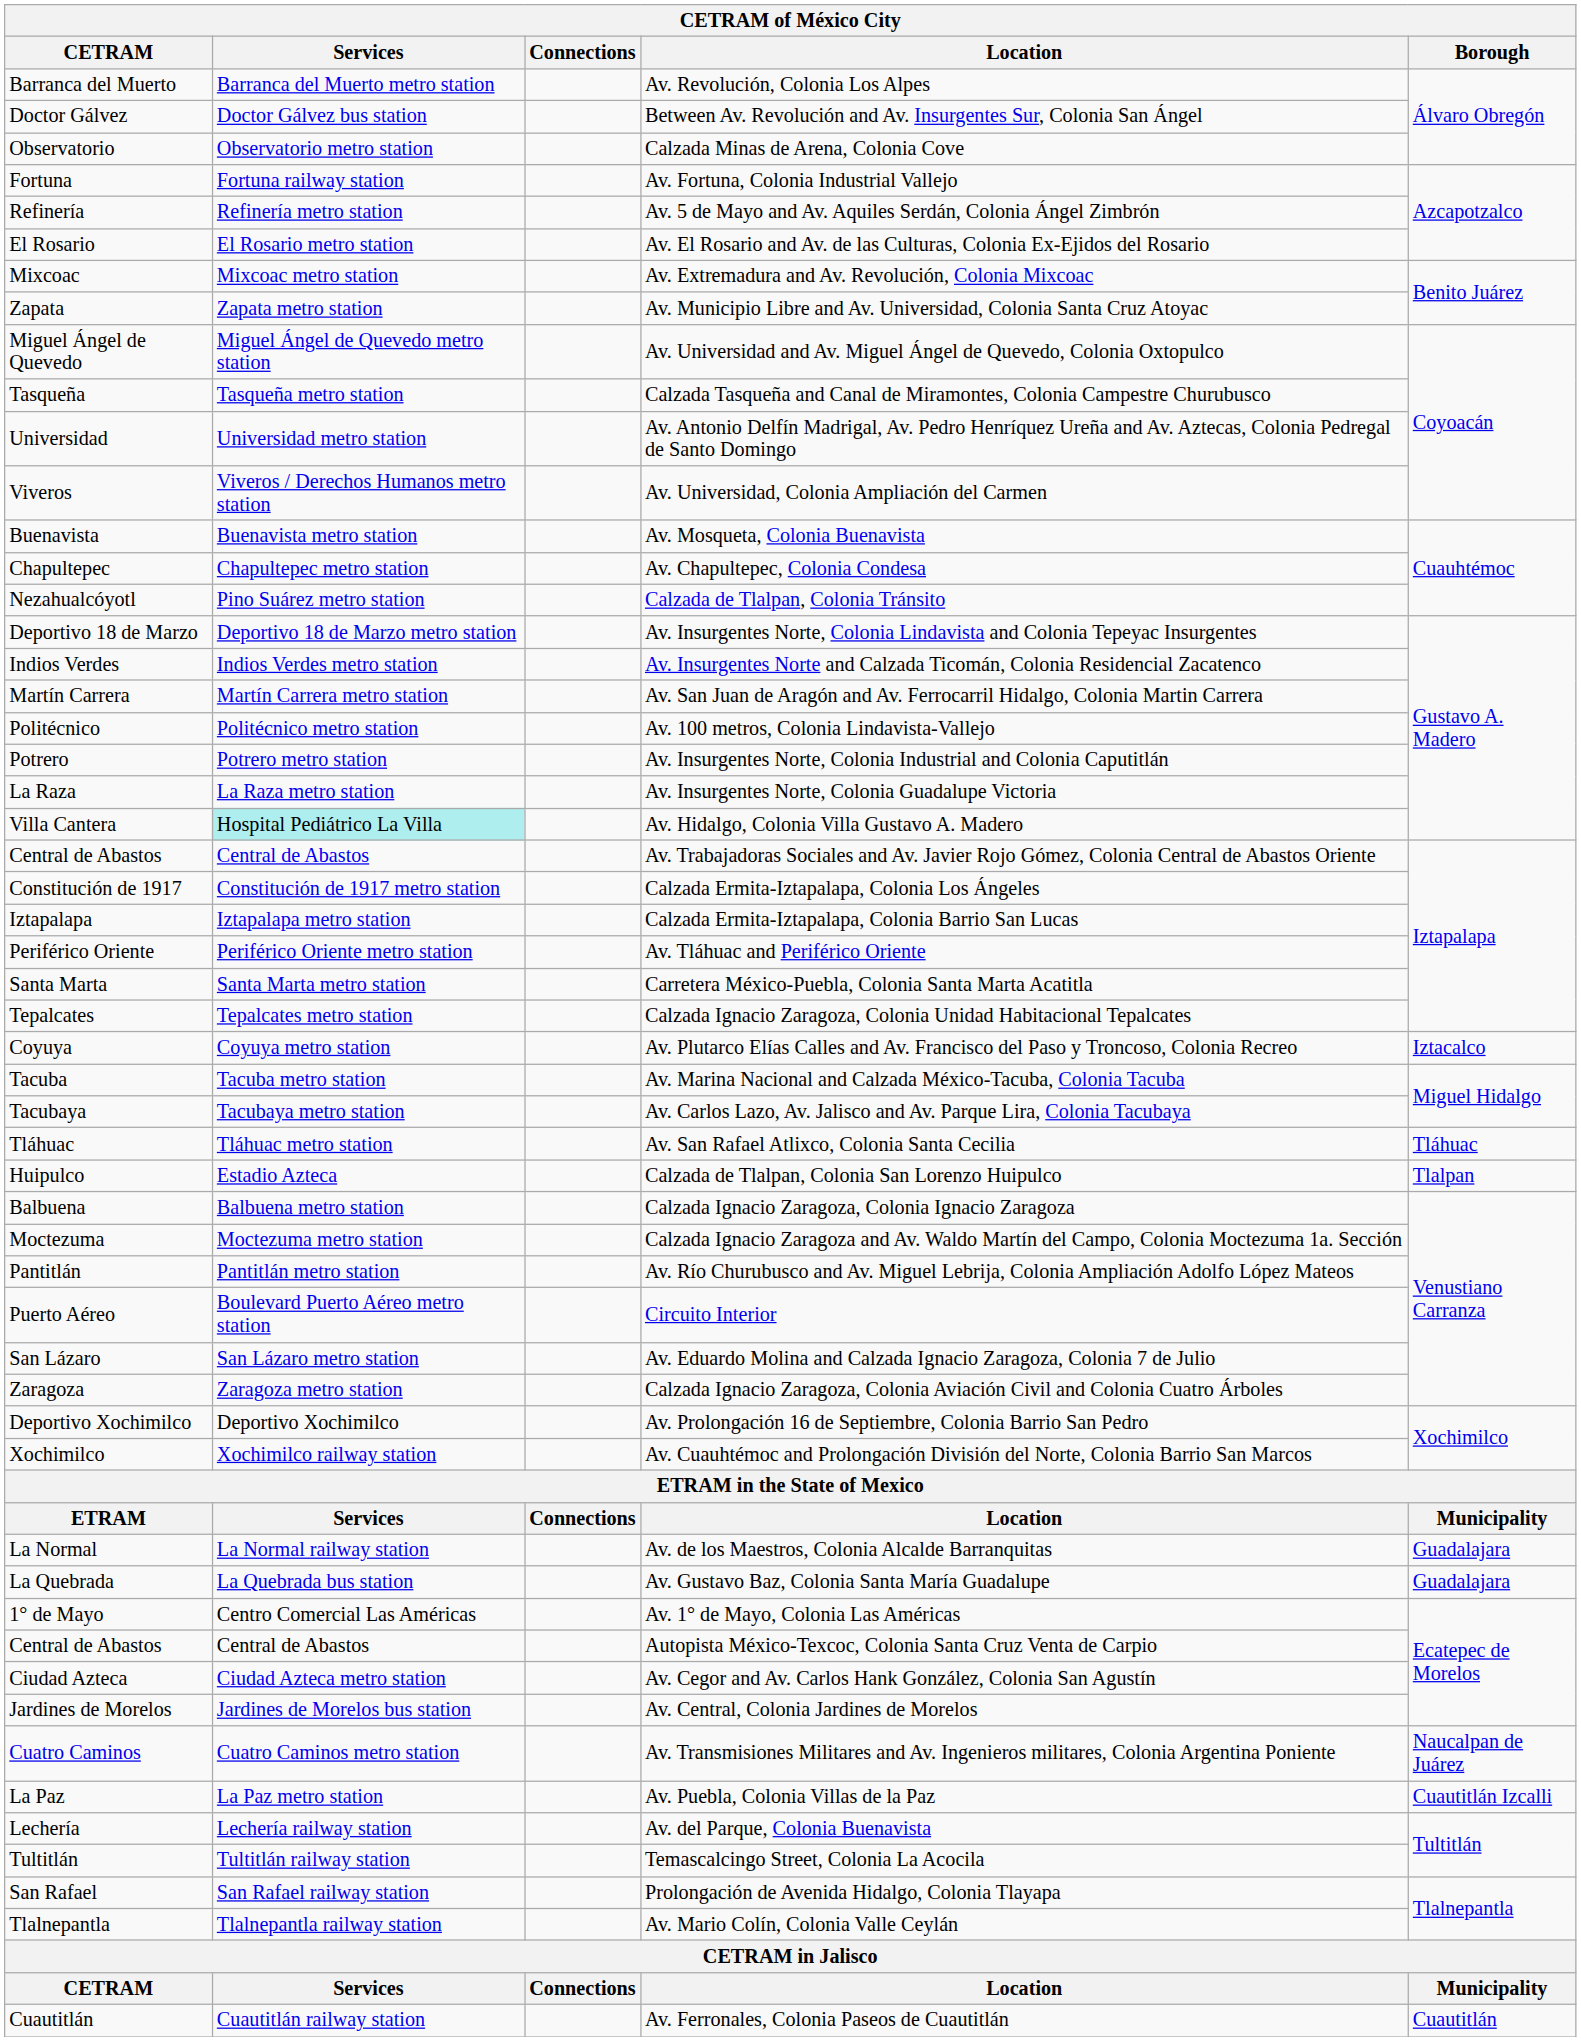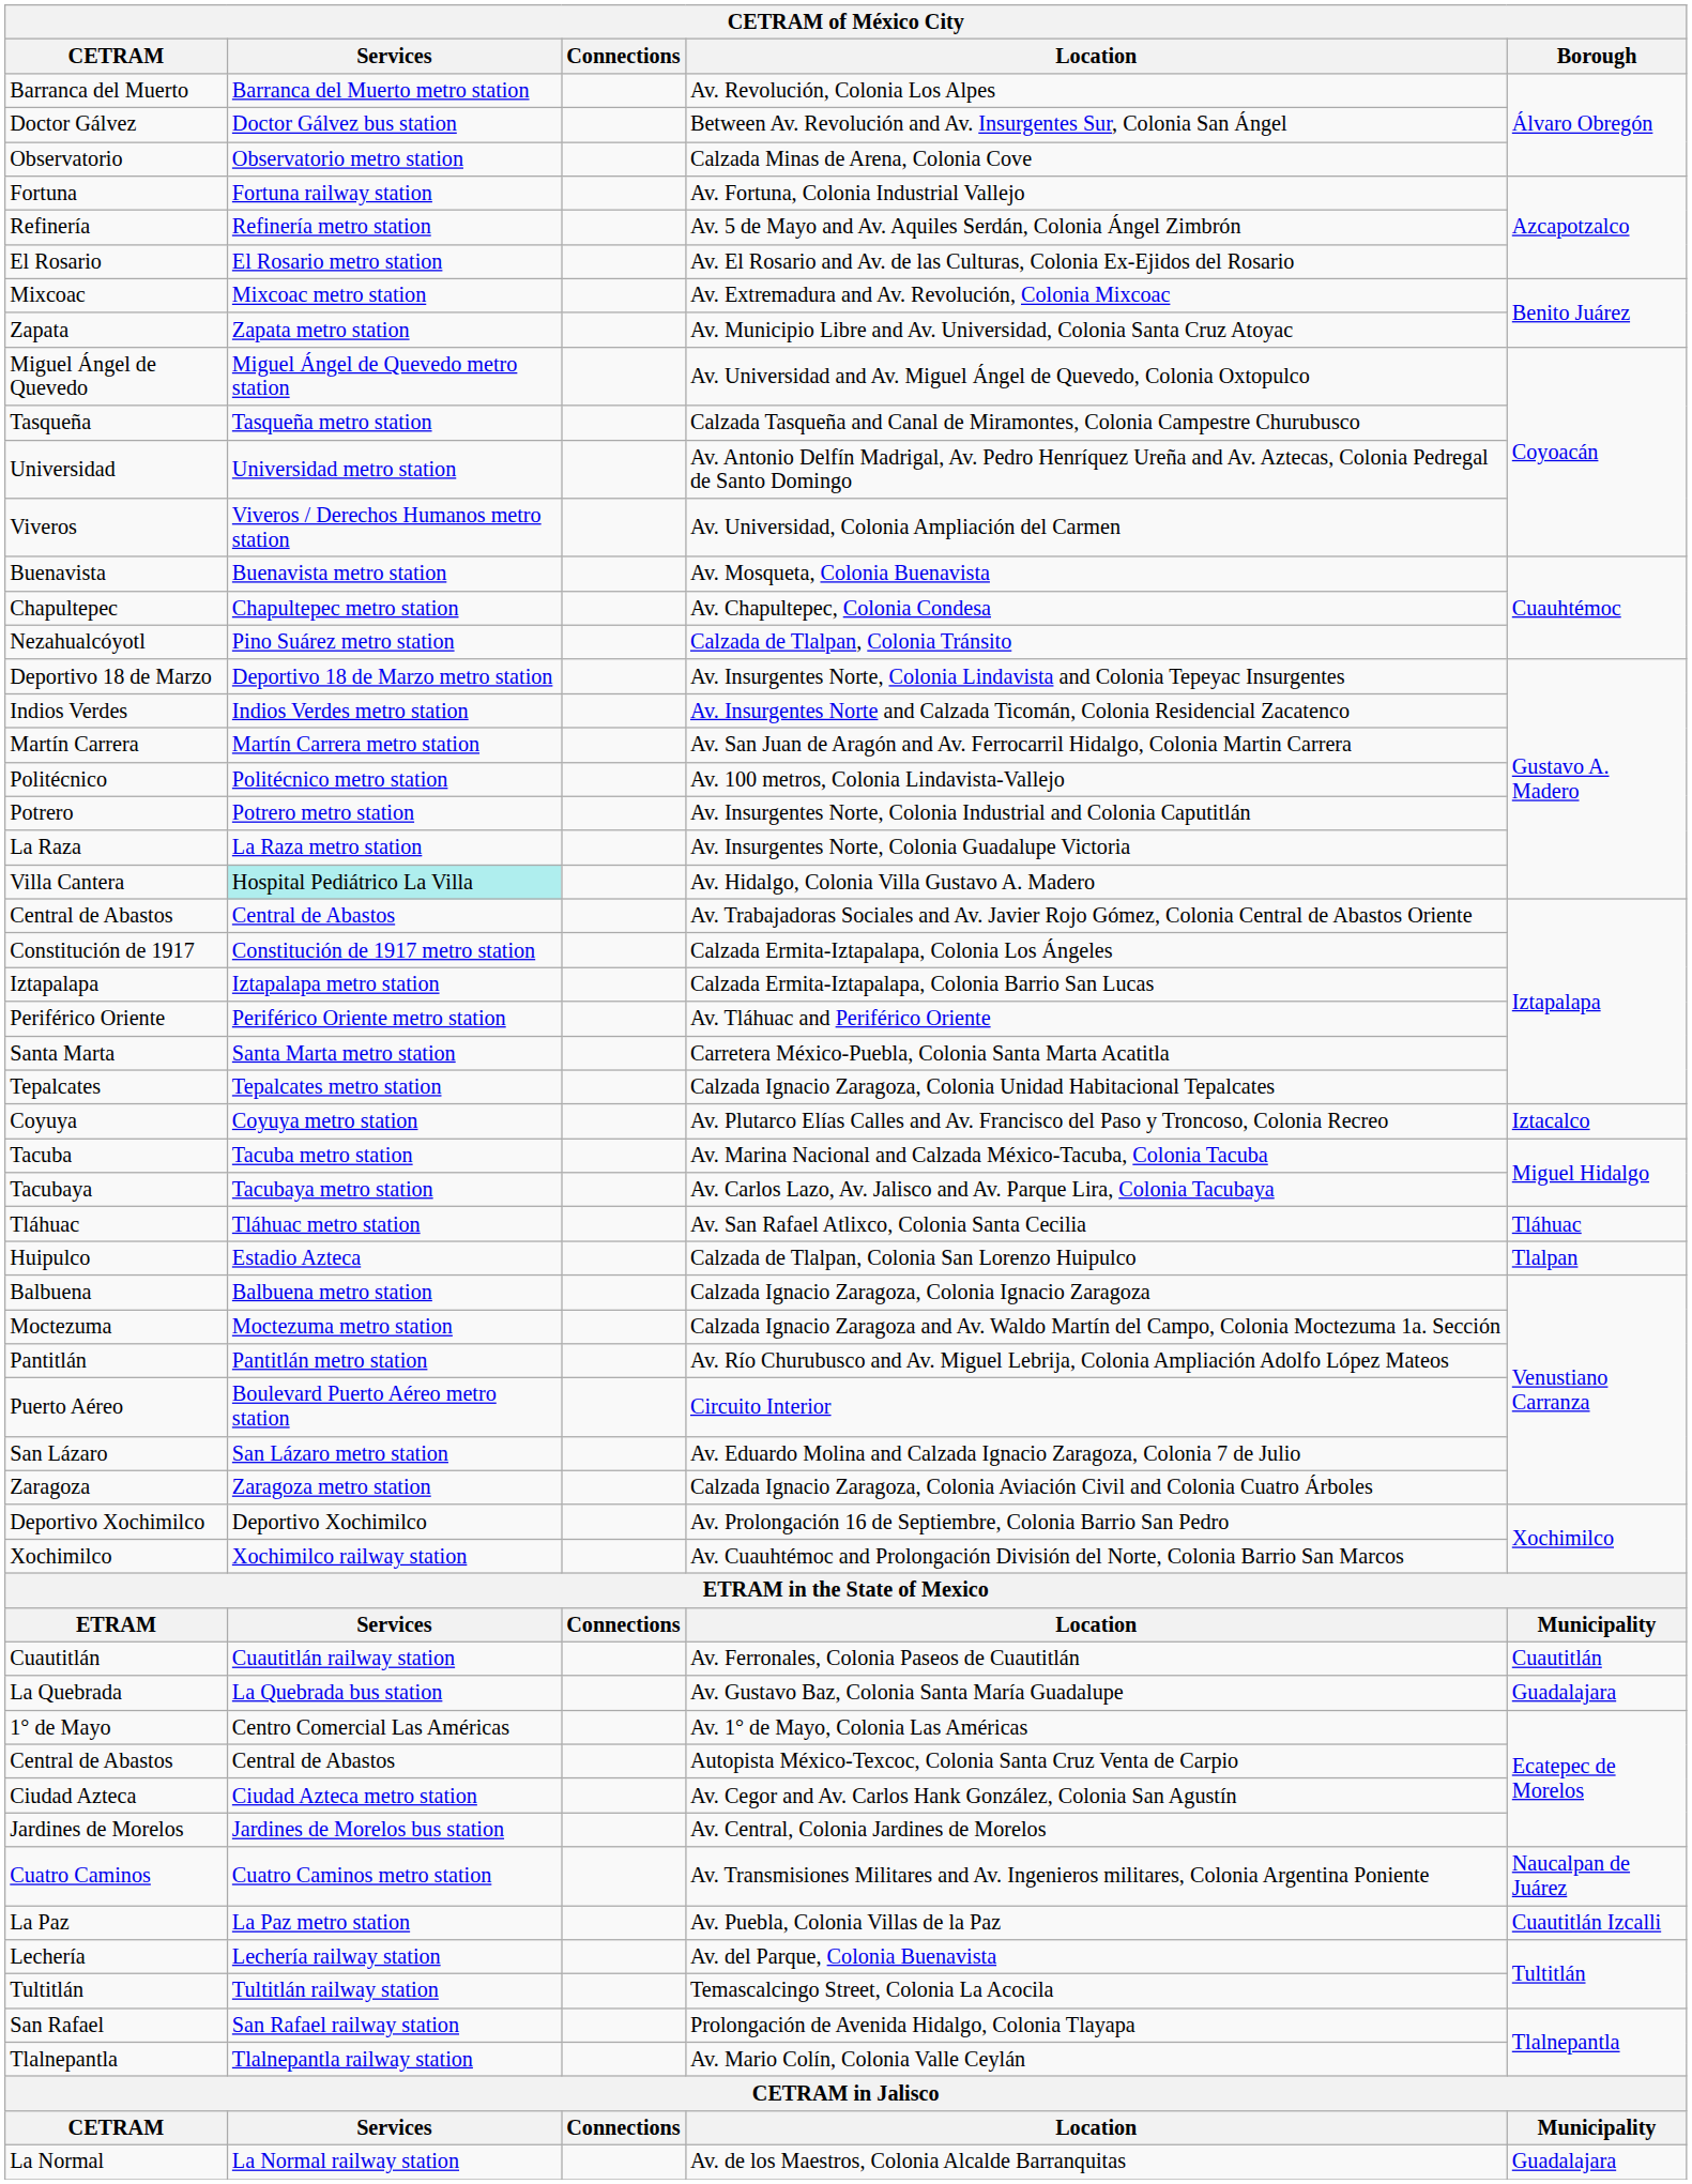 <table class="wikitable">
 <tr>
 <th ! colspan="5">CETRAM of México City</th>
 </tr>
 <tr>
 <th>CETRAM</th>
 <th>Services</th>
 <th>Connections</th>
 <th>Location</th>
 <th>Borough</th>
 </tr>
 <tr>
 <td> Barranca del Muerto</td>
 <td><a href='#'>Barranca del Muerto metro station</a></td>
 <td>  </td>
 <td>Av. Revolución, Colonia Los Alpes</td>
 <td rowspan="3"><a href='#'>Álvaro Obregón</a></td>
 </tr>
 <tr>
 <td> Doctor Gálvez</td>
 <td><a href='#'>Doctor Gálvez bus station</a></td>
 <td></td>
 <td>Between Av. Revolución and Av. <a href='#'>Insurgentes Sur</a>, Colonia San Ángel</td>
 </tr>
 <tr>
 <td> Observatorio</td>
 <td><a href='#'>Observatorio metro station</a></td>
 <td>   </td>
 <td>Calzada Minas de Arena, Colonia Cove</td>
 </tr>
 <tr>
 <td> Fortuna</td>
 <td><a href='#'>Fortuna railway station</a></td>
 <td> </td>
 <td>Av. Fortuna, Colonia Industrial Vallejo</td>
 <td rowspan="3"><a href='#'>Azcapotzalco</a></td>
 </tr>
 <tr>
 <td> Refinería</td>
 <td><a href='#'>Refinería metro station</a></td>
 <td>   </td>
 <td>Av. 5 de Mayo and Av. Aquiles Serdán, Colonia Ángel Zimbrón</td>
 </tr>
 <tr>
 <td> El Rosario</td>
 <td><a href='#'>El Rosario metro station</a></td>
 <td>    </td>
 <td>Av. El Rosario and Av. de las Culturas, Colonia Ex-Ejidos del Rosario</td>
 </tr>
 <tr>
 <td> Mixcoac</td>
 <td><a href='#'>Mixcoac metro station</a></td>
 <td>   </td>
 <td>Av. Extremadura and Av. Revolución, <a href='#'>Colonia Mixcoac</a></td>
 <td rowspan="2"><a href='#'>Benito Juárez</a></td>
 </tr>
 <tr>
 <td> Zapata</td>
 <td><a href='#'>Zapata metro station</a></td>
 <td>     </td>
 <td>Av. Municipio Libre and Av. Universidad, Colonia Santa Cruz Atoyac</td>
 </tr>
 <tr>
 <td> Miguel Ángel de Quevedo</td>
 <td><a href='#'>Miguel Ángel de Quevedo metro station</a></td>
 <td>  </td>
 <td>Av. Universidad and Av. Miguel Ángel de Quevedo, Colonia Oxtopulco</td>
 <td rowspan="4"><a href='#'>Coyoacán</a></td>
 </tr>
 <tr>
 <td> Tasqueña</td>
 <td><a href='#'>Tasqueña metro station</a></td>
 <td>     </td>
 <td>Calzada Tasqueña and Canal de Miramontes, Colonia Campestre Churubusco</td>
 </tr>
 <tr>
 <td> Universidad</td>
 <td><a href='#'>Universidad metro station</a></td>
 <td>   </td>
 <td>Av. Antonio Delfín Madrigal, Av. Pedro Henríquez Ureña and Av. Aztecas, Colonia Pedregal de Santo Domingo</td>
 </tr>
 <tr>
 <td> Viveros</td>
 <td><a href='#'>Viveros / Derechos Humanos metro station</a></td>
 <td> </td>
 <td>Av. Universidad, Colonia Ampliación del Carmen</td>
 </tr>
 <tr>
 <td> Buenavista</td>
 <td><a href='#'>Buenavista metro station</a></td>
 <td>    </td>
 <td>Av. Mosqueta, <a href='#'>Colonia Buenavista</a></td>
 <td rowspan="3"><a href='#'>Cuauhtémoc</a></td>
 </tr>
 <tr>
 <td> Chapultepec</td>
 <td><a href='#'>Chapultepec metro station</a></td>
 <td>      </td>
 <td>Av. Chapultepec, <a href='#'>Colonia Condesa</a></td>
 </tr>
 <tr>
 <td> Nezahualcóyotl</td>
 <td><a href='#'>Pino Suárez metro station</a></td>
 <td>    </td>
 <td><a href='#'>Calzada de Tlalpan</a>, <a href='#'>Colonia Tránsito</a></td>
 </tr>
 <tr>
 <td> Deportivo 18 de Marzo</td>
 <td><a href='#'>Deportivo 18 de Marzo metro station</a></td>
 <td>   </td>
 <td>Av. Insurgentes Norte, <a href='#'>Colonia Lindavista</a> and Colonia Tepeyac Insurgentes</td>
 <td rowspan="7"><a href='#'>Gustavo A. Madero</a></td>
 </tr>
 <tr>
 <td> Indios Verdes</td>
 <td><a href='#'>Indios Verdes metro station</a></td>
 <td>        </td>
 <td><a href='#'>Av. Insurgentes Norte</a> and Calzada Ticomán, Colonia Residencial Zacatenco</td>
 </tr>
 <tr>
 <td> Martín Carrera</td>
 <td><a href='#'>Martín Carrera metro station</a></td>
 <td>     </td>
 <td>Av. San Juan de Aragón and Av. Ferrocarril Hidalgo, Colonia Martin Carrera</td>
 </tr>
 <tr>
 <td> Politécnico</td>
 <td><a href='#'>Politécnico metro station</a></td>
 <td>  </td>
 <td>Av. 100 metros, Colonia Lindavista-Vallejo</td>
 </tr>
 <tr>
 <td> Potrero</td>
 <td><a href='#'>Potrero metro station</a></td>
 <td>    </td>
 <td>Av. Insurgentes Norte, Colonia Industrial and Colonia Caputitlán</td>
 </tr>
 <tr>
 <td> La Raza</td>
 <td><a href='#'>La Raza metro station</a></td>
 <td>     </td>
 <td>Av. Insurgentes Norte, Colonia Guadalupe Victoria</td>
 </tr>
 <tr>
 <td> Villa Cantera</td>
 <td style="background: paleturquoise;">Hospital Pediátrico La Villa</td>
 <td>  </td>
 <td>Av. Hidalgo, Colonia Villa Gustavo A. Madero</td>
 </tr>
 <tr>
 <td> Central de Abastos</td>
 <td><a href='#'>Central de Abastos</a></td>
 <td> </td>
 <td>Av. Trabajadoras Sociales and Av. Javier Rojo Gómez, Colonia Central de Abastos Oriente</td>
 <td rowspan="6"><a href='#'>Iztapalapa</a></td>
 </tr>
 <tr>
 <td> Constitución de 1917</td>
 <td><a href='#'>Constitución de 1917 metro station</a></td>
 <td>    </td>
 <td>Calzada Ermita-Iztapalapa, Colonia Los Ángeles</td>
 </tr>
 <tr>
 <td> Iztapalapa</td>
 <td><a href='#'>Iztapalapa metro station</a></td>
 <td>   </td>
 <td>Calzada Ermita-Iztapalapa, Colonia Barrio San Lucas</td>
 </tr>
 <tr>
 <td> Periférico Oriente</td>
 <td><a href='#'>Periférico Oriente metro station</a></td>
 <td>  </td>
 <td>Av. Tláhuac and <a href='#'>Periférico Oriente</a></td>
 </tr>
 <tr>
 <td> Santa Marta</td>
 <td><a href='#'>Santa Marta metro station</a></td>
 <td>   </td>
 <td>Carretera México-Puebla, Colonia Santa Marta Acatitla</td>
 </tr>
 <tr>
 <td> Tepalcates</td>
 <td><a href='#'>Tepalcates metro station</a></td>
 <td>   </td>
 <td>Calzada Ignacio Zaragoza, Colonia Unidad Habitacional Tepalcates</td>
 </tr>
 <tr>
 <td> Coyuya</td>
 <td><a href='#'>Coyuya metro station</a></td>
 <td>  </td>
 <td>Av. Plutarco Elías Calles and Av. Francisco del Paso y Troncoso, Colonia Recreo</td>
 <td><a href='#'>Iztacalco</a></td>
 </tr>
 <tr>
 <td> Tacuba</td>
 <td><a href='#'>Tacuba metro station</a></td>
 <td>  </td>
 <td>Av. Marina Nacional and Calzada México-Tacuba, <a href='#'>Colonia Tacuba</a></td>
 <td rowspan="2"><a href='#'>Miguel Hidalgo</a></td>
 </tr>
 <tr>
 <td> Tacubaya</td>
 <td><a href='#'>Tacubaya metro station</a></td>
 <td>     </td>
 <td>Av. Carlos Lazo, Av. Jalisco and Av. Parque Lira, <a href='#'>Colonia Tacubaya</a></td>
 </tr>
 <tr>
 <td> Tláhuac</td>
 <td><a href='#'>Tláhuac metro station</a></td>
 <td>  </td>
 <td>Av. San Rafael Atlixco, Colonia Santa Cecilia</td>
 <td><a href='#'>Tláhuac</a></td>
 </tr>
 <tr>
 <td> Huipulco</td>
 <td><a href='#'>Estadio Azteca</a></td>
 <td>  </td>
 <td>Calzada de Tlalpan, Colonia San Lorenzo Huipulco</td>
 <td><a href='#'>Tlalpan</a></td>
 </tr>
 <tr>
 <td> Balbuena</td>
 <td><a href='#'>Balbuena metro station</a></td>
 <td> </td>
 <td>Calzada Ignacio Zaragoza, Colonia Ignacio Zaragoza</td>
 <td rowspan="6"><a href='#'>Venustiano Carranza</a></td>
 </tr>
 <tr>
 <td> Moctezuma</td>
 <td><a href='#'>Moctezuma metro station</a></td>
 <td>   </td>
 <td>Calzada Ignacio Zaragoza and Av. Waldo Martín del Campo, Colonia Moctezuma 1a. Sección</td>
 </tr>
 <tr>
 <td> Pantitlán</td>
 <td><a href='#'>Pantitlán metro station</a></td>
 <td>     </td>
 <td>Av. Río Churubusco and Av. Miguel Lebrija, Colonia Ampliación Adolfo López Mateos</td>
 </tr>
 <tr>
 <td> Puerto Aéreo</td>
 <td><a href='#'>Boulevard Puerto Aéreo metro station</a></td>
 <td>   </td>
 <td><a href='#'>Circuito Interior</a></td>
 </tr>
 <tr>
 <td> San Lázaro</td>
 <td><a href='#'>San Lázaro metro station</a></td>
 <td> </td>
 <td>Av. Eduardo Molina and Calzada Ignacio Zaragoza, Colonia 7 de Julio</td>
 </tr>
 <tr>
 <td> Zaragoza</td>
 <td><a href='#'>Zaragoza metro station</a></td>
 <td> </td>
 <td>Calzada Ignacio Zaragoza, Colonia Aviación Civil and Colonia Cuatro Árboles</td>
 </tr>
 <tr>
 <td> Deportivo Xochimilco</td>
 <td>Deportivo Xochimilco</td>
 <td></td>
 <td>Av. Prolongación 16 de Septiembre, Colonia Barrio San Pedro</td>
 <td rowspan="2"><a href='#'>Xochimilco</a></td>
 </tr>
 <tr>
 <td> Xochimilco</td>
 <td><a href='#'>Xochimilco railway station</a></td>
 <td> </td>
 <td>Av. Cuauhtémoc and Prolongación División del Norte, Colonia Barrio San Marcos</td>
 </tr>
 <tr>
 <th ! colspan="5">ETRAM in the State of Mexico</th>
 </tr>
 <tr>
 <th>ETRAM</th>
 <th>Services</th>
 <th>Connections</th>
 <th>Location</th>
 <th>Municipality</th>
 </tr>
 <tr>
-<td> La Normal</td>
-<td><a href='#'>La Normal railway station</a></td>
-<td></td>
-<td>Av. de los Maestros, Colonia Alcalde Barranquitas</td>
-<td><a href='#'>Guadalajara</a></td>
+<td> Cuautitlán</td>
+<td><a href='#'>Cuautitlán railway station</a></td>
+<td> </td>
+<td>Av. Ferronales, Colonia Paseos de Cuautitlán</td>
+<td><a href='#'>Cuautitlán</a></td>
 </tr>
 <tr>
 <td> La Quebrada</td>
 <td><a href='#'>La Quebrada bus station</a></td>
 <td> </td>
 <td>Av. Gustavo Baz, Colonia Santa María Guadalupe</td>
 <td><a href='#'>Guadalajara</a></td>
 </tr>
 <tr>
 <td> 1° de Mayo</td>
 <td>Centro Comercial Las Américas</td>
 <td> </td>
 <td>Av. 1° de Mayo, Colonia Las Américas</td>
 <td rowspan="4"><a href='#'>Ecatepec de Morelos</a></td>
 </tr>
 <tr>
 <td> Central de Abastos</td>
 <td>Central de Abastos</td>
 <td> </td>
 <td>Autopista México-Texcoc, Colonia Santa Cruz Venta de Carpio</td>
 </tr>
 <tr>
 <td> Ciudad Azteca</td>
 <td><a href='#'>Ciudad Azteca metro station</a></td>
 <td>   </td>
 <td>Av. Cegor and Av. Carlos Hank González, Colonia San Agustín</td>
 </tr>
 <tr>
 <td> Jardines de Morelos</td>
 <td><a href='#'>Jardines de Morelos bus station</a></td>
 <td> </td>
 <td>Av. Central, Colonia Jardines de Morelos</td>
 </tr>
 <tr>
 <td> <a href='#'>Cuatro Caminos</a></td>
 <td><a href='#'>Cuatro Caminos metro station</a></td>
 <td>    </td>
 <td>Av. Transmisiones Militares and Av. Ingenieros militares, Colonia Argentina Poniente</td>
 <td><a href='#'>Naucalpan de Juárez</a></td>
 </tr>
 <tr>
 <td> La Paz</td>
 <td><a href='#'>La Paz metro station</a></td>
 <td>  </td>
 <td>Av. Puebla, Colonia Villas de la Paz</td>
 <td><a href='#'>Cuautitlán Izcalli</a></td>
 </tr>
 <tr>
 <td> Lechería</td>
 <td><a href='#'>Lechería railway station</a></td>
 <td>  </td>
 <td>Av. del Parque, <a href='#'>Colonia Buenavista</a></td>
 <td rowspan="2"><a href='#'>Tultitlán</a></td>
 </tr>
 <tr>
 <td> Tultitlán</td>
 <td><a href='#'>Tultitlán railway station</a></td>
 <td> </td>
 <td>Temascalcingo Street, Colonia La Acocila</td>
 </tr>
 <tr>
 <td> San Rafael</td>
 <td><a href='#'>San Rafael railway station</a></td>
 <td> </td>
 <td>Prolongación de Avenida Hidalgo, Colonia Tlayapa</td>
 <td rowspan="2"><a href='#'>Tlalnepantla</a></td>
 </tr>
 <tr>
 <td> Tlalnepantla</td>
 <td><a href='#'>Tlalnepantla railway station</a></td>
 <td> </td>
 <td>Av. Mario Colín, Colonia Valle Ceylán</td>
 </tr>
 <tr>
 <th ! colspan="5">CETRAM in Jalisco</th>
 </tr>
 <tr>
 <th>CETRAM</th>
 <th>Services</th>
 <th>Connections</th>
 <th>Location</th>
 <th>Municipality</th>
 </tr>
 <tr>
-<td> Cuautitlán</td>
-<td><a href='#'>Cuautitlán railway station</a></td>
-<td> </td>
-<td>Av. Ferronales, Colonia Paseos de Cuautitlán</td>
-<td><a href='#'>Cuautitlán</a></td>
+<td> La Normal</td>
+<td><a href='#'>La Normal railway station</a></td>
+<td></td>
+<td>Av. de los Maestros, Colonia Alcalde Barranquitas</td>
+<td><a href='#'>Guadalajara</a></td>
 </tr>
 </table>
